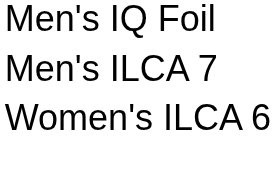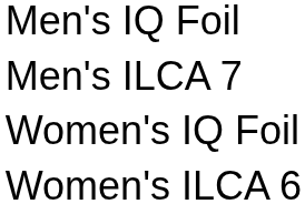 <table>
 <tr>
 <td>Men's IQ Foil</td>
 <td></td>
 <td></td>
 <td></td>
 </tr>
 <tr>
 <td>Men's ILCA 7</td>
 <td></td>
 <td></td>
 <td></td>
 </tr>
 <tr>
+<td>Women's IQ Foil</td>
+<td></td>
+<td></td>
+<td></td>
+</tr>
+<tr>
 <td>Women's ILCA 6</td>
 <td></td>
 <td></td>
 <td></td>
 </tr>
 </table>
